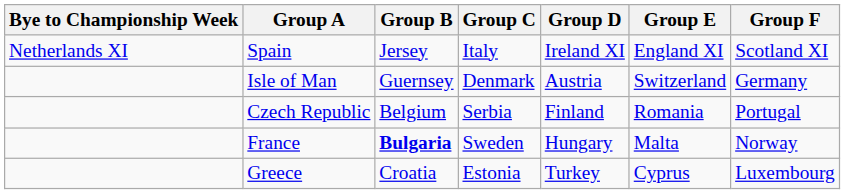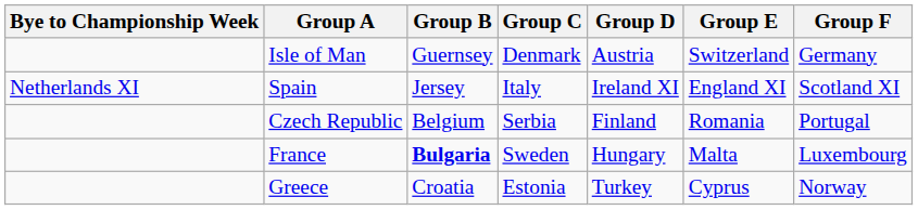 <table class="wikitable">
 <tr>
 <th>Bye to Championship Week</th>
 <th>Group A</th>
 <th>Group B</th>
 <th>Group C</th>
 <th>Group D</th>
 <th>Group E</th>
 <th>Group F</th>
 </tr>
 <tr>
+<td></td>
+<td style="text-align:left"> <a href='#'>Isle of Man</a></td>
+<td style="text-align:left"> <a href='#'>Guernsey</a></td>
+<td style="text-align:left"> <a href='#'>Denmark</a></td>
+<td style="text-align:left"> <a href='#'>Austria</a></td>
+<td style="text-align:left"> <a href='#'>Switzerland</a></td>
+<td style="text-align:left"> <a href='#'>Germany</a></td>
+</tr>
+<tr>
 <td style="text-align:left"> <a href='#'>Netherlands XI</a></td>
 <td style="text-align:left"> <a href='#'>Spain</a></td>
 <td style="text-align:left"> <a href='#'>Jersey</a></td>
 <td style="text-align:left"> <a href='#'>Italy</a></td>
 <td style="text-align:left"> <a href='#'>Ireland XI</a></td>
 <td style="text-align:left"> <a href='#'>England XI</a></td>
 <td style="text-align:left"> <a href='#'>Scotland XI</a></td>
-</tr>
-<tr>
-<td></td>
-<td style="text-align:left"> <a href='#'>Isle of Man</a></td>
-<td style="text-align:left"> <a href='#'>Guernsey</a></td>
-<td style="text-align:left"> <a href='#'>Denmark</a></td>
-<td style="text-align:left"> <a href='#'>Austria</a></td>
-<td style="text-align:left"> <a href='#'>Switzerland</a></td>
-<td style="text-align:left"> <a href='#'>Germany</a></td>
 </tr>
 <tr>
 <td></td>
 <td style="text-align:left"> <a href='#'>Czech Republic</a></td>
 <td style="text-align:left"> <a href='#'>Belgium</a></td>
 <td style="text-align:left"> <a href='#'>Serbia</a></td>
 <td style="text-align:left"> <a href='#'>Finland</a></td>
 <td style="text-align:left"> <a href='#'>Romania</a></td>
 <td style="text-align:left"> <a href='#'>Portugal</a></td>
 </tr>
 <tr>
 <td></td>
 <td style="text-align:left"> <a href='#'>France</a></td>
 <td style="text-align:left"><strong> <a href='#'>Bulgaria</a></strong></td>
 <td style="text-align:left"> <a href='#'>Sweden</a></td>
 <td style="text-align:left"> <a href='#'>Hungary</a></td>
 <td style="text-align:left"> <a href='#'>Malta</a></td>
-<td style="text-align:left"> <a href='#'>Norway</a></td>
+<td style="text-align:left"> <a href='#'>Luxembourg</a></td>
 </tr>
 <tr>
 <td></td>
 <td style="text-align:left"> <a href='#'>Greece</a></td>
 <td style="text-align:left"> <a href='#'>Croatia</a></td>
 <td style="text-align:left"> <a href='#'>Estonia</a></td>
 <td style="text-align:left"> <a href='#'>Turkey</a></td>
 <td style="text-align:left"> <a href='#'>Cyprus</a></td>
-<td style="text-align:left"> <a href='#'>Luxembourg</a></td>
+<td style="text-align:left"> <a href='#'>Norway</a></td>
 </tr>
 </table>
